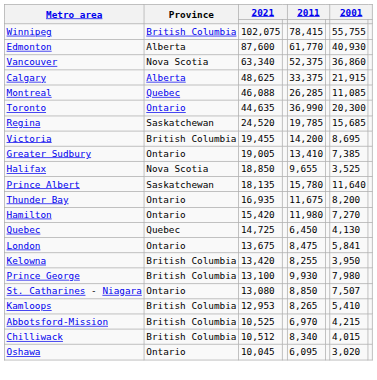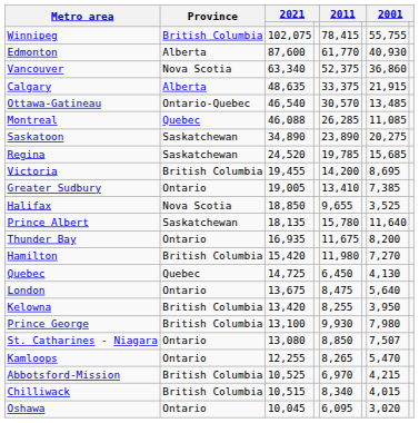 <table class="wikitable collapsible sortable">
 <tr>
 <th rowspan="2"><a href='#'>Metro area</a></th>
 <th rowspan="2">Province</th>
 <th colspan="2"><a href='#'>2021</a></th>
 <th colspan="2"><a href='#'>2011</a></th>
 <th colspan="2"><a href='#'>2001</a></th>
 </tr>
 <tr>
 <th><a href='#'></a></th>
 <th></th>
 <th></th>
 <th></th>
 <th></th>
 <th></th>
 </tr>
 <tr>
 <td><a href='#'>Winnipeg</a></td>
 <td><a href='#'>British Columbia</a></td>
 <td>102,075</td>
 <td></td>
 <td>78,415</td>
 <td></td>
 <td>55,755</td>
 <td></td>
 </tr>
 <tr>
 <td><a href='#'>Edmonton</a></td>
 <td>Alberta</td>
 <td>87,600</td>
 <td></td>
 <td>61,770</td>
 <td></td>
 <td>40,930</td>
 <td></td>
 </tr>
 <tr>
 <td><a href='#'>Vancouver</a></td>
 <td>Nova Scotia</td>
 <td>63,340</td>
 <td></td>
 <td>52,375</td>
 <td></td>
 <td>36,860</td>
 <td></td>
 </tr>
 <tr>
 <td><a href='#'>Calgary</a></td>
 <td><a href='#'>Alberta</a></td>
-<td>48,625</td>
+<td>48,635</td>
 <td></td>
 <td>33,375</td>
 <td></td>
 <td>21,915</td>
+<td></td>
+</tr>
+<tr>
+<td><a href='#'>Ottawa-Gatineau</a></td>
+<td>Ontario-Quebec</td>
+<td>46,540</td>
+<td></td>
+<td>30,570</td>
+<td></td>
+<td>13,485</td>
 <td></td>
 </tr>
 <tr>
 <td><a href='#'>Montreal</a></td>
 <td><a href='#'>Quebec</a></td>
 <td>46,088</td>
 <td></td>
 <td>26,285</td>
 <td></td>
 <td>11,085</td>
 <td></td>
 </tr>
 <tr>
-<td><a href='#'>Toronto</a></td>
-<td><a href='#'>Ontario</a></td>
-<td>44,635</td>
+<td><a href='#'>Saskatoon</a></td>
+<td>Saskatchewan</td>
+<td>34,890</td>
 <td></td>
-<td>36,990</td>
+<td>23,890</td>
 <td></td>
-<td>20,300</td>
+<td>20,275</td>
 <td></td>
 </tr>
 <tr>
 <td><a href='#'>Regina</a></td>
 <td>Saskatchewan</td>
 <td>24,520</td>
 <td></td>
 <td>19,785</td>
 <td></td>
 <td>15,685</td>
 <td></td>
 </tr>
 <tr>
 <td><a href='#'>Victoria</a></td>
 <td>British Columbia</td>
 <td>19,455</td>
 <td></td>
 <td>14,200</td>
 <td></td>
 <td>8,695</td>
 <td></td>
 </tr>
 <tr>
 <td><a href='#'>Greater Sudbury</a></td>
 <td>Ontario</td>
 <td>19,005</td>
 <td></td>
 <td>13,410</td>
 <td></td>
 <td>7,385</td>
 <td></td>
 </tr>
 <tr>
 <td><a href='#'>Halifax</a></td>
 <td>Nova Scotia</td>
 <td>18,850</td>
 <td></td>
 <td>9,655</td>
 <td></td>
 <td>3,525</td>
 <td></td>
 </tr>
 <tr>
 <td><a href='#'>Prince Albert</a></td>
 <td>Saskatchewan</td>
 <td>18,135</td>
 <td></td>
 <td>15,780</td>
 <td></td>
 <td>11,640</td>
 <td></td>
 </tr>
 <tr>
 <td><a href='#'>Thunder Bay</a></td>
 <td>Ontario</td>
 <td>16,935</td>
 <td></td>
 <td>11,675</td>
 <td></td>
 <td>8,200</td>
 <td></td>
 </tr>
 <tr>
 <td><a href='#'>Hamilton</a></td>
-<td>Ontario</td>
+<td>British Columbia</td>
 <td>15,420</td>
 <td></td>
 <td>11,980</td>
 <td></td>
 <td>7,270</td>
 <td></td>
 </tr>
 <tr>
 <td><a href='#'>Quebec</a></td>
 <td>Quebec</td>
 <td>14,725</td>
 <td></td>
 <td>6,450</td>
 <td></td>
 <td>4,130</td>
 <td></td>
 </tr>
 <tr>
 <td><a href='#'>London</a></td>
 <td>Ontario</td>
 <td>13,675</td>
 <td></td>
 <td>8,475</td>
 <td></td>
-<td>5,841</td>
+<td>5,640</td>
 <td></td>
 </tr>
 <tr>
 <td><a href='#'>Kelowna</a></td>
 <td>British Columbia</td>
 <td>13,420</td>
 <td></td>
 <td>8,255</td>
 <td></td>
 <td>3,950</td>
 <td></td>
 </tr>
 <tr>
 <td><a href='#'>Prince George</a></td>
 <td>British Columbia</td>
 <td>13,100</td>
 <td></td>
 <td>9,930</td>
 <td></td>
 <td>7,980</td>
 <td></td>
 </tr>
 <tr>
 <td><a href='#'>St. Catharines</a> - <a href='#'>Niagara</a></td>
 <td>Ontario</td>
 <td>13,080</td>
 <td></td>
 <td>8,850</td>
 <td></td>
 <td>7,507</td>
 <td></td>
 </tr>
 <tr>
 <td><a href='#'>Kamloops</a></td>
-<td>British Columbia</td>
-<td>12,953</td>
+<td>Ontario</td>
+<td>12,255</td>
 <td></td>
 <td>8,265</td>
 <td></td>
-<td>5,410</td>
+<td>5,470</td>
 <td></td>
 </tr>
 <tr>
 <td><a href='#'>Abbotsford-Mission</a></td>
 <td>British Columbia</td>
 <td>10,525</td>
 <td></td>
 <td>6,970</td>
 <td></td>
 <td>4,215</td>
 <td></td>
 </tr>
 <tr>
 <td><a href='#'>Chilliwack</a></td>
 <td>British Columbia</td>
-<td>10,512</td>
+<td>10,515</td>
 <td></td>
 <td>8,340</td>
 <td></td>
 <td>4,015</td>
 <td></td>
 </tr>
 <tr>
 <td><a href='#'>Oshawa</a></td>
 <td>Ontario</td>
 <td>10,045</td>
 <td></td>
 <td>6,095</td>
 <td></td>
 <td>3,020</td>
 <td></td>
 </tr>
 </table>
